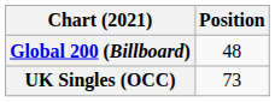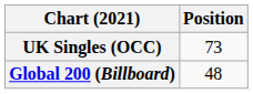 <table class="wikitable sortable plainrowheaders" style="text-align:center">
 <tr>
 <th scope="col">Chart (2021)</th>
 <th scope="col">Position</th>
 </tr>
 <tr>
+<th scope="row">UK Singles (OCC)</th>
+<td>73</td>
+</tr>
+<tr>
 <th scope="row"><a href='#'>Global 200</a> (<em>Billboard</em>)</th>
 <td>48</td>
 </tr>
-<tr>
-<th scope="row">UK Singles (OCC)</th>
-<td>73</td>
-</tr>
 </table>
